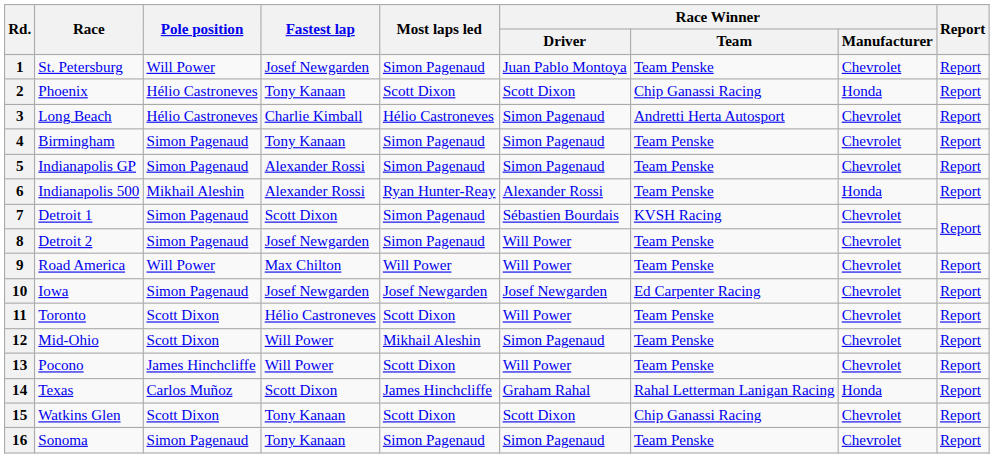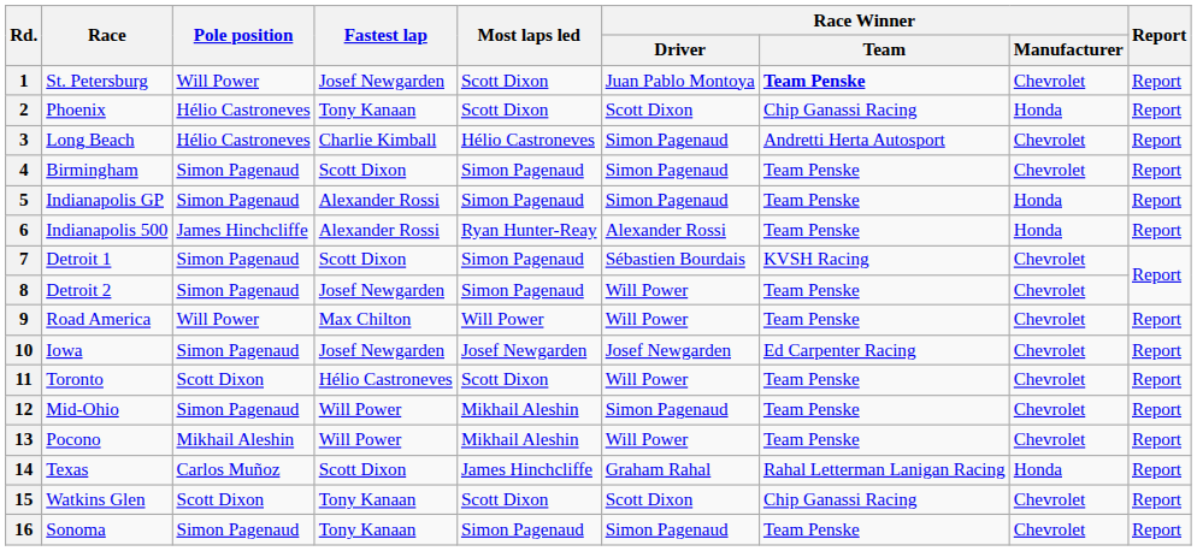 <table class="wikitable" style="font-size: 85%; white-space: nowrap;">
 <tr>
 <th rowspan=2>Rd.</th>
 <th rowspan=2>Race</th>
 <th rowspan=2><a href='#'>Pole position</a></th>
 <th rowspan=2><a href='#'>Fastest lap</a></th>
 <th rowspan=2>Most laps led</th>
 <th colspan=3>Race Winner</th>
 <th rowspan=2>Report</th>
 </tr>
 <tr>
 <th>Driver</th>
 <th>Team</th>
 <th>Manufacturer</th>
 </tr>
 <tr>
 <th>1</th>
 <td><a href='#'>St. Petersburg</a></td>
 <td> <a href='#'>Will Power</a></td>
 <td> <a href='#'>Josef Newgarden</a></td>
-<td> <a href='#'>Simon Pagenaud</a></td>
+<td> <a href='#'>Scott Dixon</a></td>
 <td> <a href='#'>Juan Pablo Montoya</a></td>
-<td><a href='#'>Team Penske</a></td>
+<td><strong><a href='#'>Team Penske</a></strong></td>
 <td><a href='#'>Chevrolet</a></td>
 <td><a href='#'>Report</a></td>
 </tr>
 <tr>
 <th>2</th>
 <td><a href='#'>Phoenix</a></td>
 <td> <a href='#'>Hélio Castroneves</a></td>
 <td> <a href='#'>Tony Kanaan</a></td>
 <td> <a href='#'>Scott Dixon</a></td>
 <td> <a href='#'>Scott Dixon</a></td>
 <td><a href='#'>Chip Ganassi Racing</a></td>
 <td><a href='#'>Honda</a></td>
 <td><a href='#'>Report</a></td>
 </tr>
 <tr>
 <th>3</th>
 <td><a href='#'>Long Beach</a></td>
 <td> <a href='#'>Hélio Castroneves</a></td>
 <td> <a href='#'>Charlie Kimball</a></td>
 <td> <a href='#'>Hélio Castroneves</a></td>
 <td> <a href='#'>Simon Pagenaud</a></td>
 <td><a href='#'>Andretti Herta Autosport</a></td>
 <td><a href='#'>Chevrolet</a></td>
 <td><a href='#'>Report</a></td>
 </tr>
 <tr>
 <th>4</th>
 <td><a href='#'>Birmingham</a></td>
 <td> <a href='#'>Simon Pagenaud</a></td>
-<td> <a href='#'>Tony Kanaan</a></td>
+<td> <a href='#'>Scott Dixon</a></td>
 <td> <a href='#'>Simon Pagenaud</a></td>
 <td> <a href='#'>Simon Pagenaud</a></td>
 <td><a href='#'>Team Penske</a></td>
 <td><a href='#'>Chevrolet</a></td>
 <td><a href='#'>Report</a></td>
 </tr>
 <tr>
 <th>5</th>
 <td><a href='#'>Indianapolis GP</a></td>
 <td> <a href='#'>Simon Pagenaud</a></td>
 <td> <a href='#'>Alexander Rossi</a></td>
 <td> <a href='#'>Simon Pagenaud</a></td>
 <td> <a href='#'>Simon Pagenaud</a></td>
 <td><a href='#'>Team Penske</a></td>
-<td><a href='#'>Chevrolet</a></td>
+<td><a href='#'>Honda</a></td>
 <td><a href='#'>Report</a></td>
 </tr>
 <tr>
 <th>6</th>
 <td><a href='#'>Indianapolis&nbsp;500</a></td>
-<td> <a href='#'>Mikhail Aleshin</a></td>
+<td> <a href='#'>James Hinchcliffe</a></td>
 <td> <a href='#'>Alexander Rossi</a></td>
 <td> <a href='#'>Ryan Hunter-Reay</a></td>
 <td> <a href='#'>Alexander Rossi</a></td>
 <td><a href='#'>Team Penske</a></td>
 <td><a href='#'>Honda</a></td>
 <td><a href='#'>Report</a></td>
 </tr>
 <tr>
 <th>7</th>
 <td><a href='#'>Detroit 1</a></td>
 <td> <a href='#'>Simon Pagenaud</a></td>
 <td> <a href='#'>Scott Dixon</a></td>
 <td> <a href='#'>Simon Pagenaud</a></td>
 <td> <a href='#'>Sébastien Bourdais</a></td>
 <td><a href='#'>KVSH Racing</a></td>
 <td><a href='#'>Chevrolet</a></td>
 <td rowspan=2><a href='#'>Report</a></td>
 </tr>
 <tr>
 <th>8</th>
 <td><a href='#'>Detroit 2</a></td>
 <td> <a href='#'>Simon Pagenaud</a></td>
 <td> <a href='#'>Josef Newgarden</a></td>
 <td> <a href='#'>Simon Pagenaud</a></td>
 <td> <a href='#'>Will Power</a></td>
 <td><a href='#'>Team Penske</a></td>
 <td><a href='#'>Chevrolet</a></td>
 </tr>
 <tr>
 <th>9</th>
 <td><a href='#'>Road America</a></td>
 <td> <a href='#'>Will Power</a></td>
 <td> <a href='#'>Max Chilton</a></td>
 <td> <a href='#'>Will Power</a></td>
 <td> <a href='#'>Will Power</a></td>
 <td><a href='#'>Team Penske</a></td>
 <td><a href='#'>Chevrolet</a></td>
 <td><a href='#'>Report</a></td>
 </tr>
 <tr>
 <th>10</th>
 <td><a href='#'>Iowa</a></td>
 <td> <a href='#'>Simon Pagenaud</a></td>
 <td> <a href='#'>Josef Newgarden</a></td>
 <td> <a href='#'>Josef Newgarden</a></td>
 <td> <a href='#'>Josef Newgarden</a></td>
 <td><a href='#'>Ed Carpenter Racing</a></td>
 <td><a href='#'>Chevrolet</a></td>
 <td><a href='#'>Report</a></td>
 </tr>
 <tr>
 <th>11</th>
 <td><a href='#'>Toronto</a></td>
 <td> <a href='#'>Scott Dixon</a></td>
 <td> <a href='#'>Hélio Castroneves</a></td>
 <td> <a href='#'>Scott Dixon</a></td>
 <td> <a href='#'>Will Power</a></td>
 <td><a href='#'>Team Penske</a></td>
 <td><a href='#'>Chevrolet</a></td>
 <td><a href='#'>Report</a></td>
 </tr>
 <tr>
 <th>12</th>
 <td><a href='#'>Mid-Ohio</a></td>
-<td> <a href='#'>Scott Dixon</a></td>
+<td> <a href='#'>Simon Pagenaud</a></td>
 <td> <a href='#'>Will Power</a></td>
 <td> <a href='#'>Mikhail Aleshin</a></td>
 <td> <a href='#'>Simon Pagenaud</a></td>
 <td><a href='#'>Team Penske</a></td>
 <td><a href='#'>Chevrolet</a></td>
 <td><a href='#'>Report</a></td>
 </tr>
 <tr>
 <th>13</th>
 <td><a href='#'>Pocono</a></td>
-<td> <a href='#'>James Hinchcliffe</a></td>
+<td> <a href='#'>Mikhail Aleshin</a></td>
 <td> <a href='#'>Will Power</a></td>
-<td> <a href='#'>Scott Dixon</a></td>
+<td> <a href='#'>Mikhail Aleshin</a></td>
 <td> <a href='#'>Will Power</a></td>
 <td><a href='#'>Team Penske</a></td>
 <td><a href='#'>Chevrolet</a></td>
 <td><a href='#'>Report</a></td>
 </tr>
 <tr>
 <th>14</th>
 <td><a href='#'>Texas</a></td>
 <td> <a href='#'>Carlos Muñoz</a></td>
 <td> <a href='#'>Scott Dixon</a></td>
 <td> <a href='#'>James Hinchcliffe</a></td>
 <td> <a href='#'>Graham Rahal</a></td>
 <td><a href='#'>Rahal Letterman Lanigan Racing</a></td>
 <td><a href='#'>Honda</a></td>
 <td><a href='#'>Report</a></td>
 </tr>
 <tr>
 <th>15</th>
 <td><a href='#'>Watkins Glen</a></td>
 <td> <a href='#'>Scott Dixon</a></td>
 <td> <a href='#'>Tony Kanaan</a></td>
 <td> <a href='#'>Scott Dixon</a></td>
 <td> <a href='#'>Scott Dixon</a></td>
 <td><a href='#'>Chip Ganassi Racing</a></td>
 <td><a href='#'>Chevrolet</a></td>
 <td><a href='#'>Report</a></td>
 </tr>
 <tr>
 <th>16</th>
 <td><a href='#'>Sonoma</a></td>
 <td> <a href='#'>Simon Pagenaud</a></td>
 <td> <a href='#'>Tony Kanaan</a></td>
 <td> <a href='#'>Simon Pagenaud</a></td>
 <td> <a href='#'>Simon Pagenaud</a></td>
 <td><a href='#'>Team Penske</a></td>
 <td><a href='#'>Chevrolet</a></td>
 <td><a href='#'>Report</a></td>
 </tr>
 </table>
